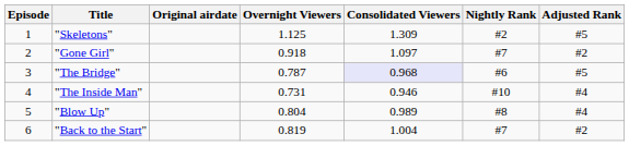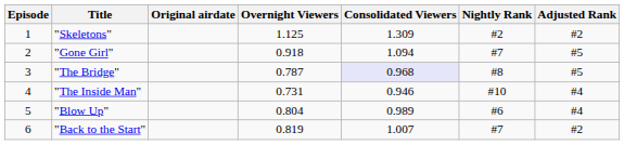 <table class="wikitable sortable" style="text-align:center;">
 <tr>
 <th>Episode</th>
 <th>Title</th>
 <th>Original airdate</th>
 <th>Overnight Viewers</th>
 <th>Consolidated Viewers</th>
 <th>Nightly Rank</th>
 <th>Adjusted Rank</th>
 </tr>
 <tr>
 <td>1</td>
 <td style="text-align:left">"<a href='#'>Skeletons</a>"</td>
 <td style="text-align:left"></td>
 <td>1.125</td>
 <td>1.309</td>
 <td>#2</td>
-<td>#5</td>
+<td>#2</td>
 </tr>
 <tr>
 <td>2</td>
 <td style="text-align:left">"<a href='#'>Gone Girl</a>"</td>
 <td style="text-align:left"></td>
 <td>0.918</td>
-<td>1.097</td>
+<td>1.094</td>
 <td>#7</td>
-<td>#2</td>
+<td>#5</td>
 </tr>
 <tr>
 <td>3</td>
 <td style="text-align:left">"<a href='#'>The Bridge</a>"</td>
 <td style="text-align:left"></td>
 <td>0.787</td>
 <td style="background: lavender;">0.968</td>
-<td>#6</td>
+<td>#8</td>
 <td>#5</td>
 </tr>
 <tr>
 <td>4</td>
 <td style="text-align:left">"<a href='#'>The Inside Man</a>"</td>
 <td style="text-align:left"></td>
 <td>0.731</td>
 <td>0.946</td>
 <td>#10</td>
 <td>#4</td>
 </tr>
 <tr>
 <td>5</td>
 <td style="text-align:left">"<a href='#'>Blow Up</a>"</td>
 <td style="text-align:left"></td>
 <td>0.804</td>
 <td>0.989</td>
-<td>#8</td>
+<td>#6</td>
 <td>#4</td>
 </tr>
 <tr>
 <td>6</td>
 <td style="text-align:left">"<a href='#'>Back to the Start</a>"</td>
 <td style="text-align:left"></td>
 <td>0.819</td>
-<td>1.004</td>
+<td>1.007</td>
 <td>#7</td>
 <td>#2</td>
 </tr>
 </table>
